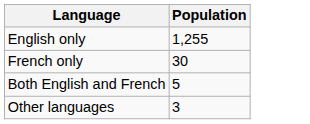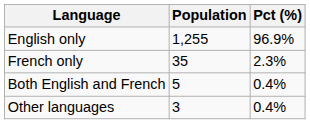 <table class="wikitable">
 <tr>
 <th>Language</th>
 <th>Population</th>
+<th>Pct (%)</th>
 </tr>
 <tr>
 <td>English only</td>
 <td>1,255</td>
+<td>96.9%</td>
 </tr>
 <tr>
 <td>French only</td>
-<td>30</td>
+<td>35</td>
+<td>2.3%</td>
 </tr>
 <tr>
 <td>Both English and French</td>
 <td>5</td>
+<td>0.4%</td>
 </tr>
 <tr>
 <td>Other languages</td>
 <td>3</td>
+<td>0.4%</td>
 </tr>
 </table>
